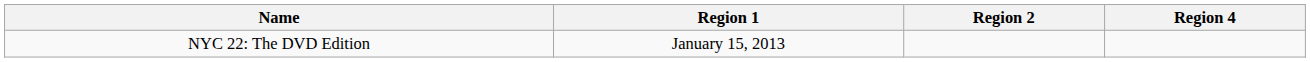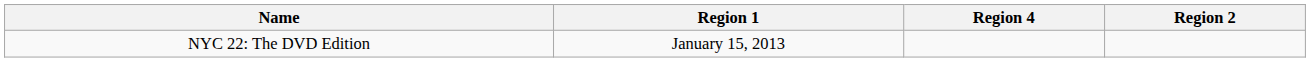 <table class="wikitable" style="width:100%;">
 <tr>
 <th>Name</th>
 <th>Region 1</th>
+<th>Region 4</th>
 <th>Region 2</th>
-<th>Region 4</th>
 </tr>
 <tr style="text-align:center;">
 <td>NYC 22: The DVD Edition</td>
 <td>January 15, 2013</td>
 <td></td>
 <td></td>
 </tr>
 </table>
